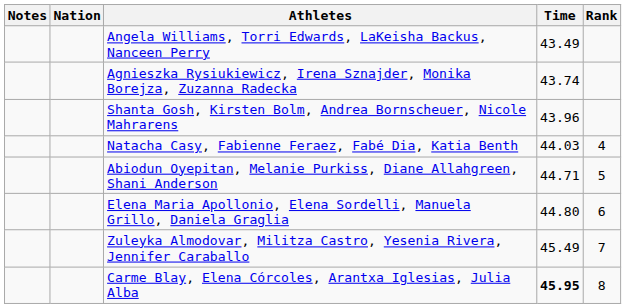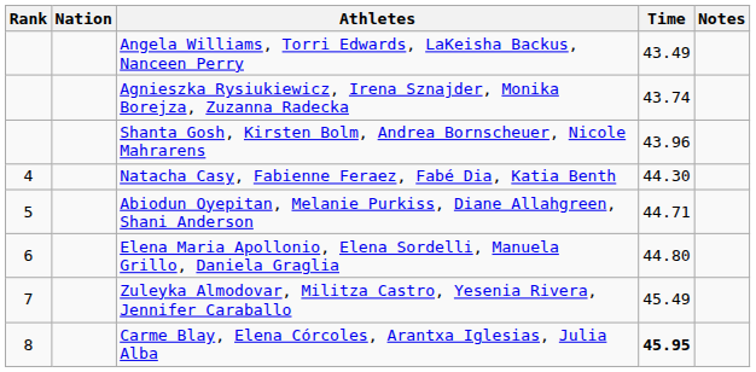 <table class="wikitable sortable" style="text-align:center">
 <tr>
-<th>Notes</th>
+<th>Rank</th>
 <th>Nation</th>
 <th>Athletes</th>
 <th>Time</th>
-<th>Rank</th>
+<th>Notes</th>
 </tr>
 <tr>
 <td></td>
 <td align=left></td>
 <td align=left><a href='#'>Angela Williams</a>, <a href='#'>Torri Edwards</a>, <a href='#'>LaKeisha Backus</a>, <a href='#'>Nanceen Perry</a></td>
 <td>43.49</td>
 <td></td>
 </tr>
 <tr>
 <td></td>
 <td align=left></td>
 <td align=left><a href='#'>Agnieszka Rysiukiewicz</a>, <a href='#'>Irena Sznajder</a>, <a href='#'>Monika Borejza</a>, <a href='#'>Zuzanna Radecka</a></td>
 <td>43.74</td>
 <td></td>
 </tr>
 <tr>
 <td></td>
 <td align=left></td>
 <td align=left><a href='#'>Shanta Gosh</a>, <a href='#'>Kirsten Bolm</a>, <a href='#'>Andrea Bornscheuer</a>, <a href='#'>Nicole Mahrarens</a></td>
 <td>43.96</td>
 <td></td>
 </tr>
 <tr>
-<td></td>
+<td>4</td>
 <td align=left></td>
 <td align=left><a href='#'>Natacha Casy</a>, <a href='#'>Fabienne Feraez</a>, <a href='#'>Fabé Dia</a>, <a href='#'>Katia Benth</a></td>
-<td>44.03</td>
-<td>4</td>
+<td>44.30</td>
+<td></td>
 </tr>
 <tr>
-<td></td>
+<td>5</td>
 <td align=left></td>
 <td align=left><a href='#'>Abiodun Oyepitan</a>, <a href='#'>Melanie Purkiss</a>, <a href='#'>Diane Allahgreen</a>, <a href='#'>Shani Anderson</a></td>
 <td>44.71</td>
-<td>5</td>
+<td></td>
 </tr>
 <tr>
-<td></td>
+<td>6</td>
 <td align=left></td>
 <td align=left><a href='#'>Elena Maria Apollonio</a>, <a href='#'>Elena Sordelli</a>, <a href='#'>Manuela Grillo</a>, <a href='#'>Daniela Graglia</a></td>
 <td>44.80</td>
-<td>6</td>
+<td></td>
 </tr>
 <tr>
-<td></td>
+<td>7</td>
 <td align=left></td>
 <td align=left><a href='#'>Zuleyka Almodovar</a>, <a href='#'>Militza Castro</a>, <a href='#'>Yesenia Rivera</a>, <a href='#'>Jennifer Caraballo</a></td>
 <td>45.49</td>
-<td>7</td>
+<td></td>
 </tr>
 <tr>
-<td></td>
+<td>8</td>
 <td align=left></td>
 <td align=left><a href='#'>Carme Blay</a>, <a href='#'>Elena Córcoles</a>, <a href='#'>Arantxa Iglesias</a>, <a href='#'>Julia Alba</a></td>
 <td><strong>45.95</strong></td>
-<td>8</td>
+<td></td>
 </tr>
 </table>
